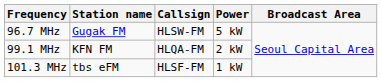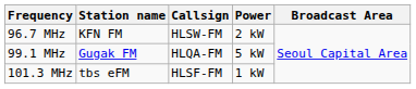 <table class="wikitable">
 <tr>
 <th>Frequency</th>
 <th>Station name</th>
 <th>Callsign</th>
 <th>Power</th>
 <th>Broadcast Area</th>
 </tr>
 <tr>
 <td>96.7 MHz</td>
-<td><a href='#'>Gugak FM</a></td>
+<td>KFN FM</td>
 <td>HLSW-FM</td>
-<td>5 kW</td>
+<td>2 kW</td>
 <td rowspan=3><a href='#'>Seoul Capital Area</a></td>
 </tr>
 <tr>
 <td>99.1 MHz</td>
-<td>KFN FM</td>
+<td><a href='#'>Gugak FM</a></td>
 <td>HLQA-FM</td>
-<td>2 kW</td>
+<td>5 kW</td>
 </tr>
 <tr>
 <td>101.3 MHz</td>
 <td>tbs eFM</td>
 <td>HLSF-FM</td>
 <td>1 kW</td>
 </tr>
 </table>
